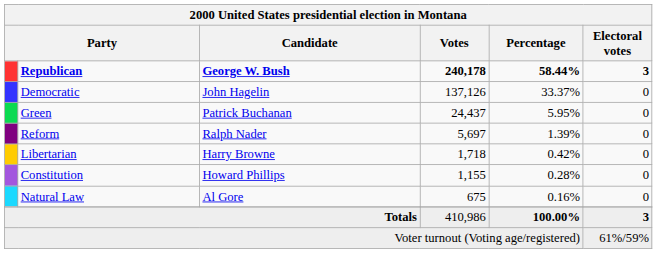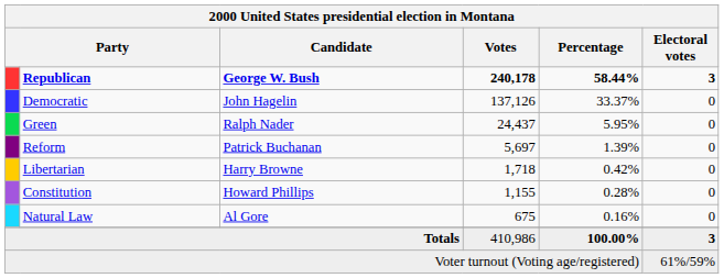 <table class="wikitable" style="font-size: 95%;">
 <tr>
 <th colspan="6">2000 United States presidential election in Montana</th>
 </tr>
 <tr>
 <th colspan="2" style="width: 15em">Party</th>
 <th style="width: 17em">Candidate</th>
 <th style="width: 5em">Votes</th>
 <th style="width: 7em">Percentage</th>
 <th style="width: 5em">Electoral votes</th>
 </tr>
 <tr>
 <th style="background-color:#FF3333; width: 3px"></th>
 <td style="width: 130px"><strong><a href='#'>Republican</a></strong></td>
 <td><strong><a href='#'>George W. Bush</a></strong></td>
 <td align="right"><strong>240,178</strong></td>
 <td align="right"><strong>58.44%</strong></td>
 <td align="right"><strong>3</strong></td>
 </tr>
 <tr>
 <th style="background-color:#3333FF; width: 3px"></th>
 <td style="width: 130px"><a href='#'>Democratic</a></td>
 <td><a href='#'>John Hagelin</a></td>
 <td align="right">137,126</td>
 <td align="right">33.37%</td>
 <td align="right">0</td>
 </tr>
 <tr>
 <th style="background-color:#0BDA51; width: 3px"></th>
 <td style="width: 130px"><a href='#'>Green</a></td>
-<td><a href='#'>Patrick Buchanan</a></td>
+<td><a href='#'>Ralph Nader</a></td>
 <td align="right">24,437</td>
 <td align="right">5.95%</td>
 <td align="right">0</td>
 </tr>
 <tr>
 <th style="background-color:purple; width: 3px"></th>
 <td style="width: 130px"><a href='#'>Reform</a></td>
-<td><a href='#'>Ralph Nader</a></td>
+<td><a href='#'>Patrick Buchanan</a></td>
 <td align="right">5,697</td>
 <td align="right">1.39%</td>
 <td align="right">0</td>
 </tr>
 <tr>
 <th style="background-color:#FC0; width: 3px"></th>
 <td style="width: 130px"><a href='#'>Libertarian</a></td>
 <td><a href='#'>Harry Browne</a></td>
 <td align="right">1,718</td>
 <td align="right">0.42%</td>
 <td align="right">0</td>
 </tr>
 <tr>
 <th style="background-color:#a356de; width: 3px"></th>
 <td style="width: 130px"><a href='#'>Constitution</a></td>
 <td><a href='#'>Howard Phillips</a></td>
 <td align="right">1,155</td>
 <td align="right">0.28%</td>
 <td align="right">0</td>
 </tr>
 <tr>
 <th style="background-color:#1ad9ff; width: 3px"></th>
 <td style="width: 130px"><a href='#'>Natural Law</a></td>
 <td><a href='#'>Al Gore</a></td>
 <td align="right">675</td>
 <td align="right">0.16%</td>
 <td align="right">0</td>
 </tr>
 <tr>
 </tr>
 <tr bgcolor="#EEEEEE">
 <td colspan="3" align="right"><strong>Totals</strong></td>
 <td align="right">410,986</td>
 <td align="right"><strong>100.00%</strong></td>
 <td align="right"><strong>3</strong></td>
 </tr>
 <tr bgcolor="#EEEEEE">
 <td colspan="5" align="right">Voter turnout (Voting age/registered)</td>
 <td colspan="1" align="right">61%/59%</td>
 </tr>
 </table>
